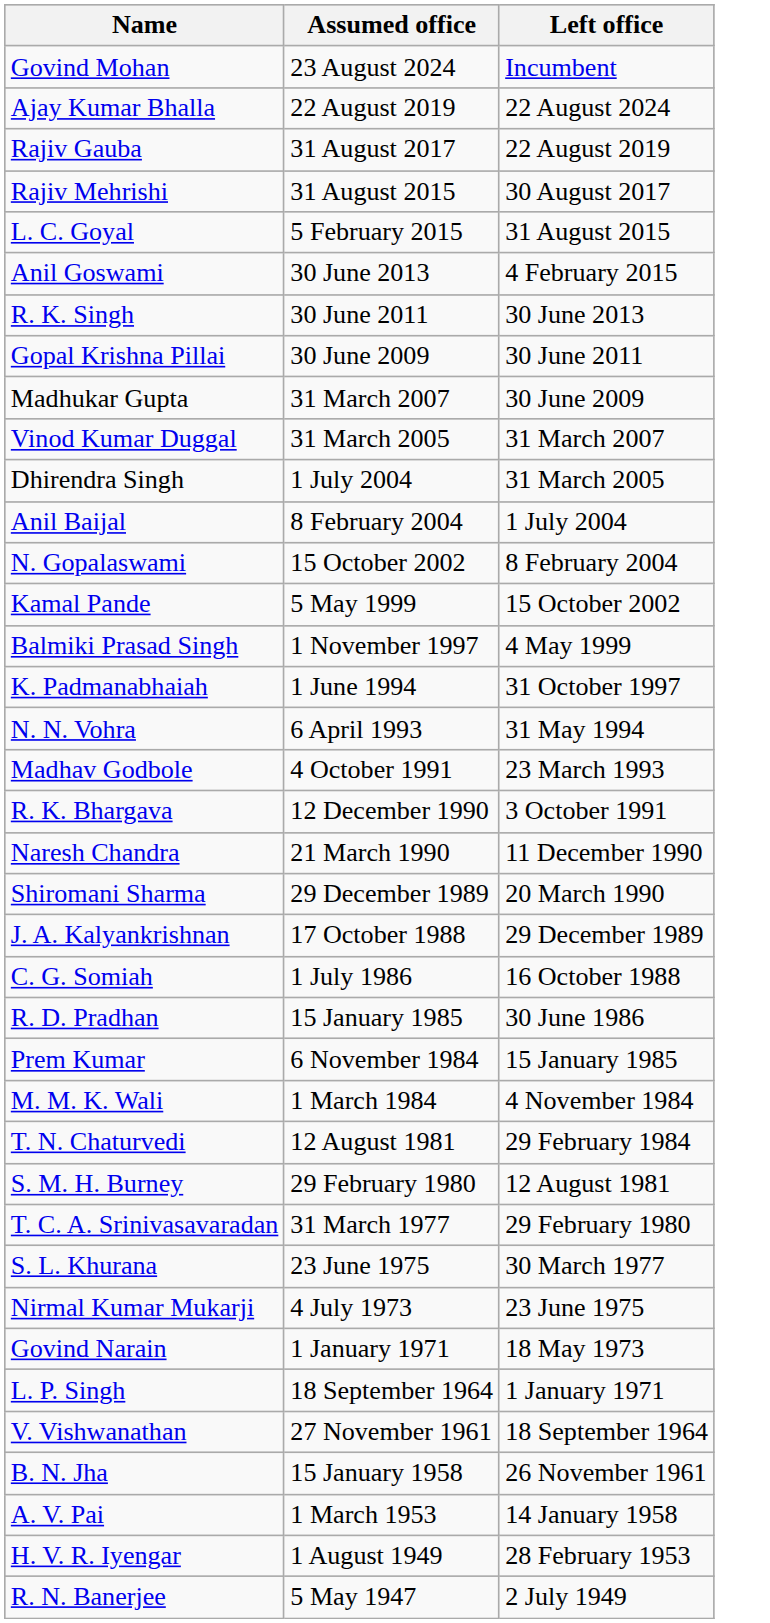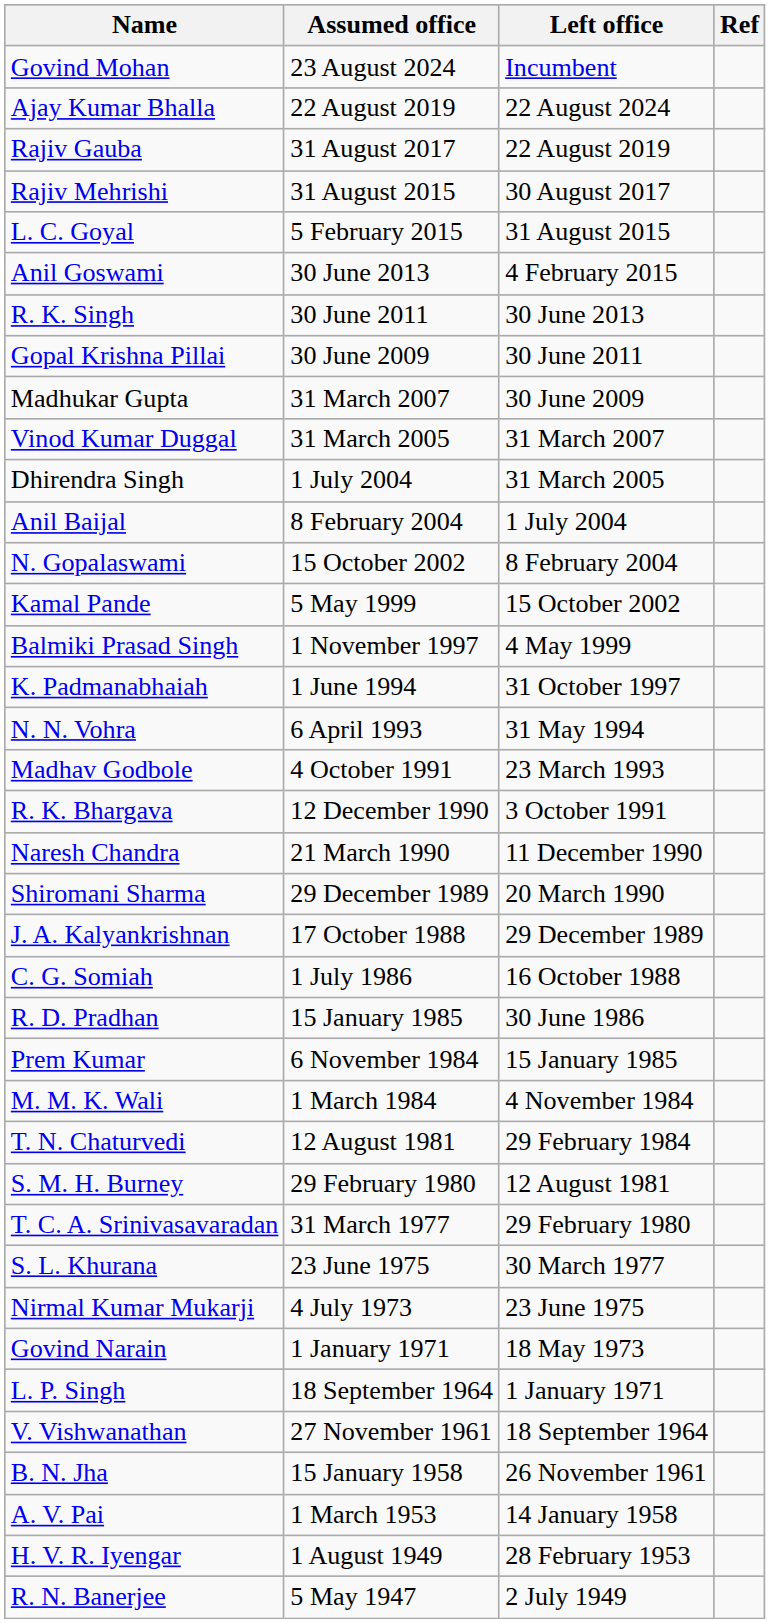 <table class="wikitable sortable mw-collapsible">
 <tr>
 <th>Name</th>
 <th>Assumed office</th>
 <th>Left office</th>
+<th>Ref</th>
 </tr>
 <tr>
 <td><a href='#'>Govind Mohan</a></td>
 <td>23 August 2024</td>
 <td><a href='#'>Incumbent</a></td>
+<td></td>
 </tr>
 <tr>
 <td><a href='#'>Ajay Kumar Bhalla</a></td>
 <td>22 August 2019</td>
 <td>22 August 2024</td>
+<td></td>
 </tr>
 <tr>
 <td><a href='#'>Rajiv Gauba</a></td>
 <td>31 August 2017</td>
 <td>22 August 2019</td>
+<td></td>
 </tr>
 <tr>
 <td><a href='#'>Rajiv Mehrishi</a></td>
 <td>31 August 2015</td>
 <td>30 August 2017</td>
+<td></td>
 </tr>
 <tr>
 <td><a href='#'>L. C. Goyal</a></td>
 <td>5 February 2015</td>
 <td>31 August 2015</td>
+<td></td>
 </tr>
 <tr>
 <td><a href='#'>Anil Goswami</a></td>
 <td>30 June 2013</td>
 <td>4 February 2015</td>
+<td></td>
 </tr>
 <tr>
 <td><a href='#'>R. K. Singh</a></td>
 <td>30 June 2011</td>
 <td>30 June 2013</td>
+<td></td>
 </tr>
 <tr>
 <td><a href='#'>Gopal Krishna Pillai</a></td>
 <td>30 June 2009</td>
 <td>30 June 2011</td>
+<td></td>
 </tr>
 <tr>
 <td>Madhukar Gupta</td>
 <td>31 March 2007</td>
 <td>30 June 2009</td>
+<td></td>
 </tr>
 <tr>
 <td><a href='#'>Vinod Kumar Duggal</a></td>
 <td>31 March 2005</td>
 <td>31 March 2007</td>
+<td></td>
 </tr>
 <tr>
 <td>Dhirendra Singh</td>
 <td>1 July 2004</td>
 <td>31 March 2005</td>
+<td></td>
 </tr>
 <tr>
 <td><a href='#'>Anil Baijal</a></td>
 <td>8 February 2004</td>
 <td>1 July 2004</td>
+<td></td>
 </tr>
 <tr>
 <td><a href='#'>N. Gopalaswami</a></td>
 <td>15 October 2002</td>
 <td>8 February 2004</td>
+<td></td>
 </tr>
 <tr>
 <td><a href='#'>Kamal Pande</a></td>
 <td>5 May 1999</td>
 <td>15 October 2002</td>
+<td></td>
 </tr>
 <tr>
 <td><a href='#'>Balmiki Prasad Singh</a></td>
 <td>1 November 1997</td>
 <td>4 May 1999</td>
+<td></td>
 </tr>
 <tr>
 <td><a href='#'>K. Padmanabhaiah</a></td>
 <td>1 June 1994</td>
 <td>31 October 1997</td>
+<td></td>
 </tr>
 <tr>
 <td><a href='#'>N. N. Vohra</a></td>
 <td>6 April 1993</td>
 <td>31 May 1994</td>
+<td></td>
 </tr>
 <tr>
 <td><a href='#'>Madhav Godbole</a></td>
 <td>4 October 1991</td>
 <td>23 March 1993</td>
+<td></td>
 </tr>
 <tr>
 <td><a href='#'>R. K. Bhargava</a></td>
 <td>12 December 1990</td>
 <td>3 October 1991</td>
+<td></td>
 </tr>
 <tr>
 <td><a href='#'>Naresh Chandra</a></td>
 <td>21 March 1990</td>
 <td>11 December 1990</td>
+<td></td>
 </tr>
 <tr>
 <td><a href='#'>Shiromani Sharma</a></td>
 <td>29 December 1989</td>
 <td>20 March 1990</td>
+<td></td>
 </tr>
 <tr>
 <td><a href='#'>J. A. Kalyankrishnan</a></td>
 <td>17 October 1988</td>
 <td>29 December 1989</td>
+<td></td>
 </tr>
 <tr>
 <td><a href='#'>C. G. Somiah</a></td>
 <td>1 July 1986</td>
 <td>16 October 1988</td>
+<td></td>
 </tr>
 <tr>
 <td><a href='#'>R. D. Pradhan</a></td>
 <td>15 January 1985</td>
 <td>30 June 1986</td>
+<td></td>
 </tr>
 <tr>
 <td><a href='#'>Prem Kumar</a></td>
 <td>6 November 1984</td>
 <td>15 January 1985</td>
+<td></td>
 </tr>
 <tr>
 <td><a href='#'>M. M. K. Wali</a></td>
 <td>1 March 1984</td>
 <td>4 November 1984</td>
+<td></td>
 </tr>
 <tr>
 <td><a href='#'>T. N. Chaturvedi</a></td>
 <td>12 August 1981</td>
 <td>29 February 1984</td>
+<td></td>
 </tr>
 <tr>
 <td><a href='#'>S. M. H. Burney</a></td>
 <td>29 February 1980</td>
 <td>12 August 1981</td>
+<td></td>
 </tr>
 <tr>
 <td><a href='#'>T. C. A. Srinivasavaradan</a></td>
 <td>31 March 1977</td>
 <td>29 February 1980</td>
+<td></td>
 </tr>
 <tr>
 <td><a href='#'>S. L. Khurana</a></td>
 <td>23 June 1975</td>
 <td>30 March 1977</td>
+<td></td>
 </tr>
 <tr>
 <td><a href='#'>Nirmal Kumar Mukarji</a></td>
 <td>4 July 1973</td>
 <td>23 June 1975</td>
+<td></td>
 </tr>
 <tr>
 <td><a href='#'>Govind Narain</a></td>
 <td>1 January 1971</td>
 <td>18 May 1973</td>
+<td></td>
 </tr>
 <tr>
 <td><a href='#'>L. P. Singh</a></td>
 <td>18 September 1964</td>
 <td>1 January 1971</td>
+<td></td>
 </tr>
 <tr>
 <td><a href='#'>V. Vishwanathan</a></td>
 <td>27 November 1961</td>
 <td>18 September 1964</td>
+<td></td>
 </tr>
 <tr>
 <td><a href='#'>B. N. Jha</a></td>
 <td>15 January 1958</td>
 <td>26 November 1961</td>
+<td></td>
 </tr>
 <tr>
 <td><a href='#'>A. V. Pai</a></td>
 <td>1 March 1953</td>
 <td>14 January 1958</td>
+<td></td>
 </tr>
 <tr>
 <td><a href='#'>H. V. R. Iyengar</a></td>
 <td>1 August 1949</td>
 <td>28 February 1953</td>
+<td></td>
 </tr>
 <tr>
 <td><a href='#'>R. N. Banerjee</a></td>
 <td>5 May 1947</td>
 <td>2 July 1949</td>
+<td></td>
 </tr>
 </table>
